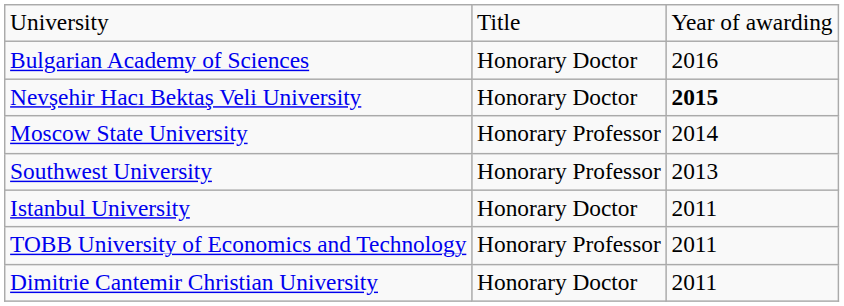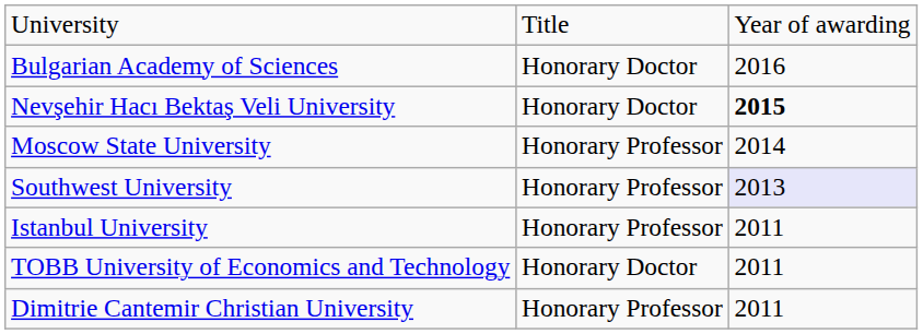 <table class="wikitable">
 <tr>
 <td>University</td>
 <td>Title</td>
 <td>Year of awarding</td>
 </tr>
 <tr>
 <td><a href='#'>Bulgarian Academy of Sciences</a></td>
 <td>Honorary Doctor</td>
 <td>2016</td>
 </tr>
 <tr>
 <td><a href='#'>Nevşehir Hacı Bektaş Veli University</a></td>
 <td>Honorary Doctor</td>
 <td><strong>2015</strong></td>
 </tr>
 <tr>
 <td><a href='#'>Moscow State University</a></td>
 <td>Honorary Professor</td>
 <td>2014</td>
 </tr>
 <tr>
 <td><a href='#'>Southwest University</a></td>
 <td>Honorary Professor</td>
-<td>2013</td>
+<td style="background: lavender;">2013</td>
 </tr>
 <tr>
 <td><a href='#'>Istanbul University</a></td>
+<td>Honorary Professor</td>
+<td>2011</td>
+</tr>
+<tr>
+<td><a href='#'>TOBB University of Economics and Technology</a></td>
 <td>Honorary Doctor</td>
 <td>2011</td>
 </tr>
 <tr>
-<td><a href='#'>TOBB University of Economics and Technology</a></td>
+<td><a href='#'>Dimitrie Cantemir Christian University</a></td>
 <td>Honorary Professor</td>
 <td>2011</td>
 </tr>
-<tr>
-<td><a href='#'>Dimitrie Cantemir Christian University</a></td>
-<td>Honorary Doctor</td>
-<td>2011</td>
-</tr>
 </table>
